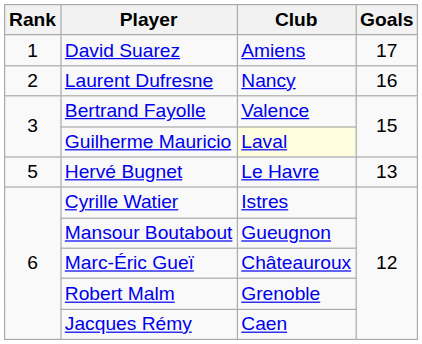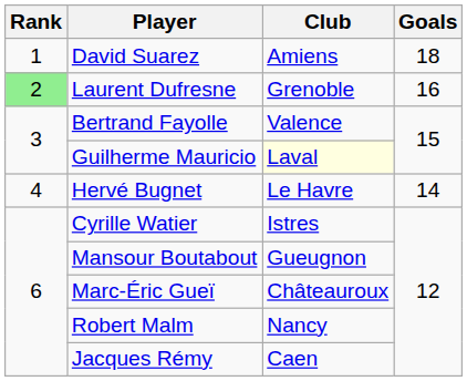 <table class="wikitable" style="text-align:center">
 <tr>
 <th>Rank</th>
 <th>Player</th>
 <th>Club</th>
 <th>Goals</th>
 </tr>
 <tr>
 <td>1</td>
 <td align="left"> <a href='#'>David Suarez</a></td>
 <td align="left"><a href='#'>Amiens</a></td>
-<td>17</td>
+<td>18</td>
 </tr>
 <tr>
-<td>2</td>
+<td style="background: lightgreen;">2</td>
 <td align="left"> <a href='#'>Laurent Dufresne</a></td>
-<td align="left"><a href='#'>Nancy</a></td>
+<td align="left"><a href='#'>Grenoble</a></td>
 <td>16</td>
 </tr>
 <tr>
 <td rowspan="2">3</td>
 <td align="left"> <a href='#'>Bertrand Fayolle</a></td>
 <td align="left"><a href='#'>Valence</a></td>
 <td rowspan="2">15</td>
 </tr>
 <tr>
 <td align="left"> <a href='#'>Guilherme Mauricio</a></td>
 <td align="left" style="background: lightyellow;"><a href='#'>Laval</a></td>
 </tr>
 <tr>
-<td>5</td>
+<td>4</td>
 <td align="left"> <a href='#'>Hervé Bugnet</a></td>
 <td align="left"><a href='#'>Le Havre</a></td>
-<td>13</td>
+<td>14</td>
 </tr>
 <tr>
 <td rowspan="5">6</td>
 <td align="left"> <a href='#'>Cyrille Watier</a></td>
 <td align="left"><a href='#'>Istres</a></td>
 <td rowspan="5">12</td>
 </tr>
 <tr>
 <td align="left"> <a href='#'>Mansour Boutabout</a></td>
 <td align="left"><a href='#'>Gueugnon</a></td>
 </tr>
 <tr>
 <td align="left"> <a href='#'>Marc-Éric Gueï</a></td>
 <td align="left"><a href='#'>Châteauroux</a></td>
 </tr>
 <tr>
 <td align="left"> <a href='#'>Robert Malm</a></td>
-<td align="left"><a href='#'>Grenoble</a></td>
+<td align="left"><a href='#'>Nancy</a></td>
 </tr>
 <tr>
 <td align="left"> <a href='#'>Jacques Rémy</a></td>
 <td align="left"><a href='#'>Caen</a></td>
 </tr>
 </table>
